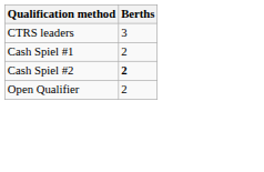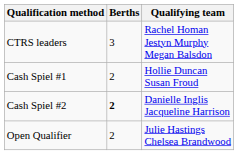 <table class="wikitable">
 <tr>
 <th>Qualification method</th>
 <th>Berths</th>
+<th>Qualifying team</th>
 </tr>
 <tr>
 <td>CTRS leaders</td>
 <td>3</td>
+<td><a href='#'>Rachel Homan</a> <br> <a href='#'>Jestyn Murphy</a> <br> <a href='#'>Megan Balsdon</a></td>
 </tr>
 <tr>
 <td>Cash Spiel #1</td>
 <td>2</td>
+<td><a href='#'>Hollie Duncan</a> <br> <a href='#'>Susan Froud</a></td>
 </tr>
 <tr>
 <td>Cash Spiel #2</td>
 <td><strong>2</strong></td>
+<td><a href='#'>Danielle Inglis</a> <br> <a href='#'>Jacqueline Harrison</a></td>
 </tr>
 <tr>
 <td>Open Qualifier</td>
 <td>2</td>
+<td><a href='#'>Julie Hastings</a> <br> <a href='#'>Chelsea Brandwood</a></td>
 </tr>
 </table>
